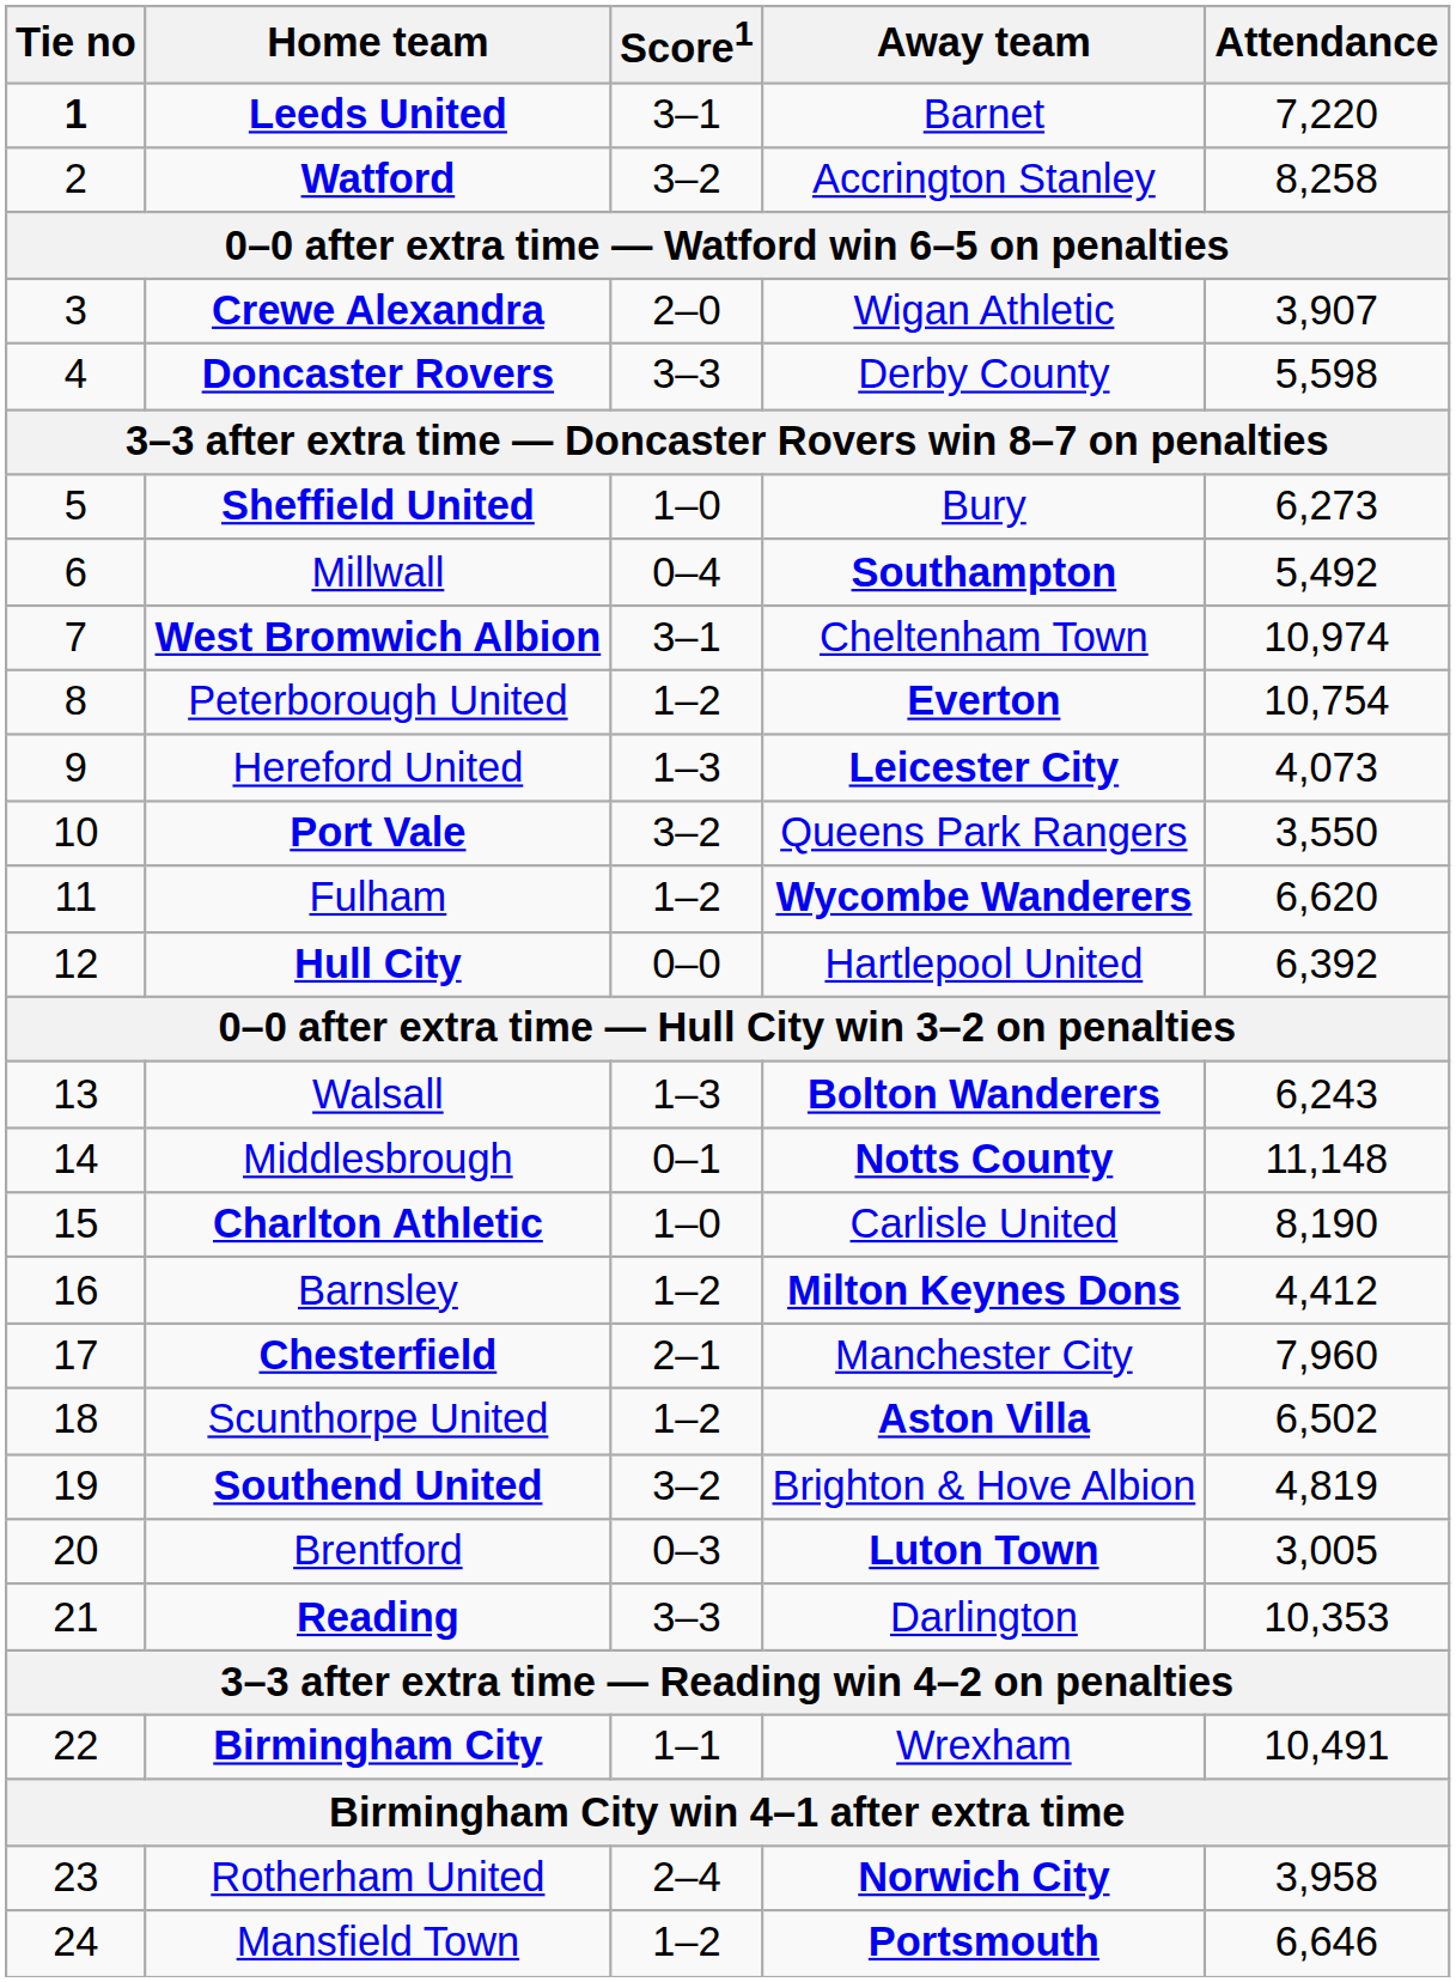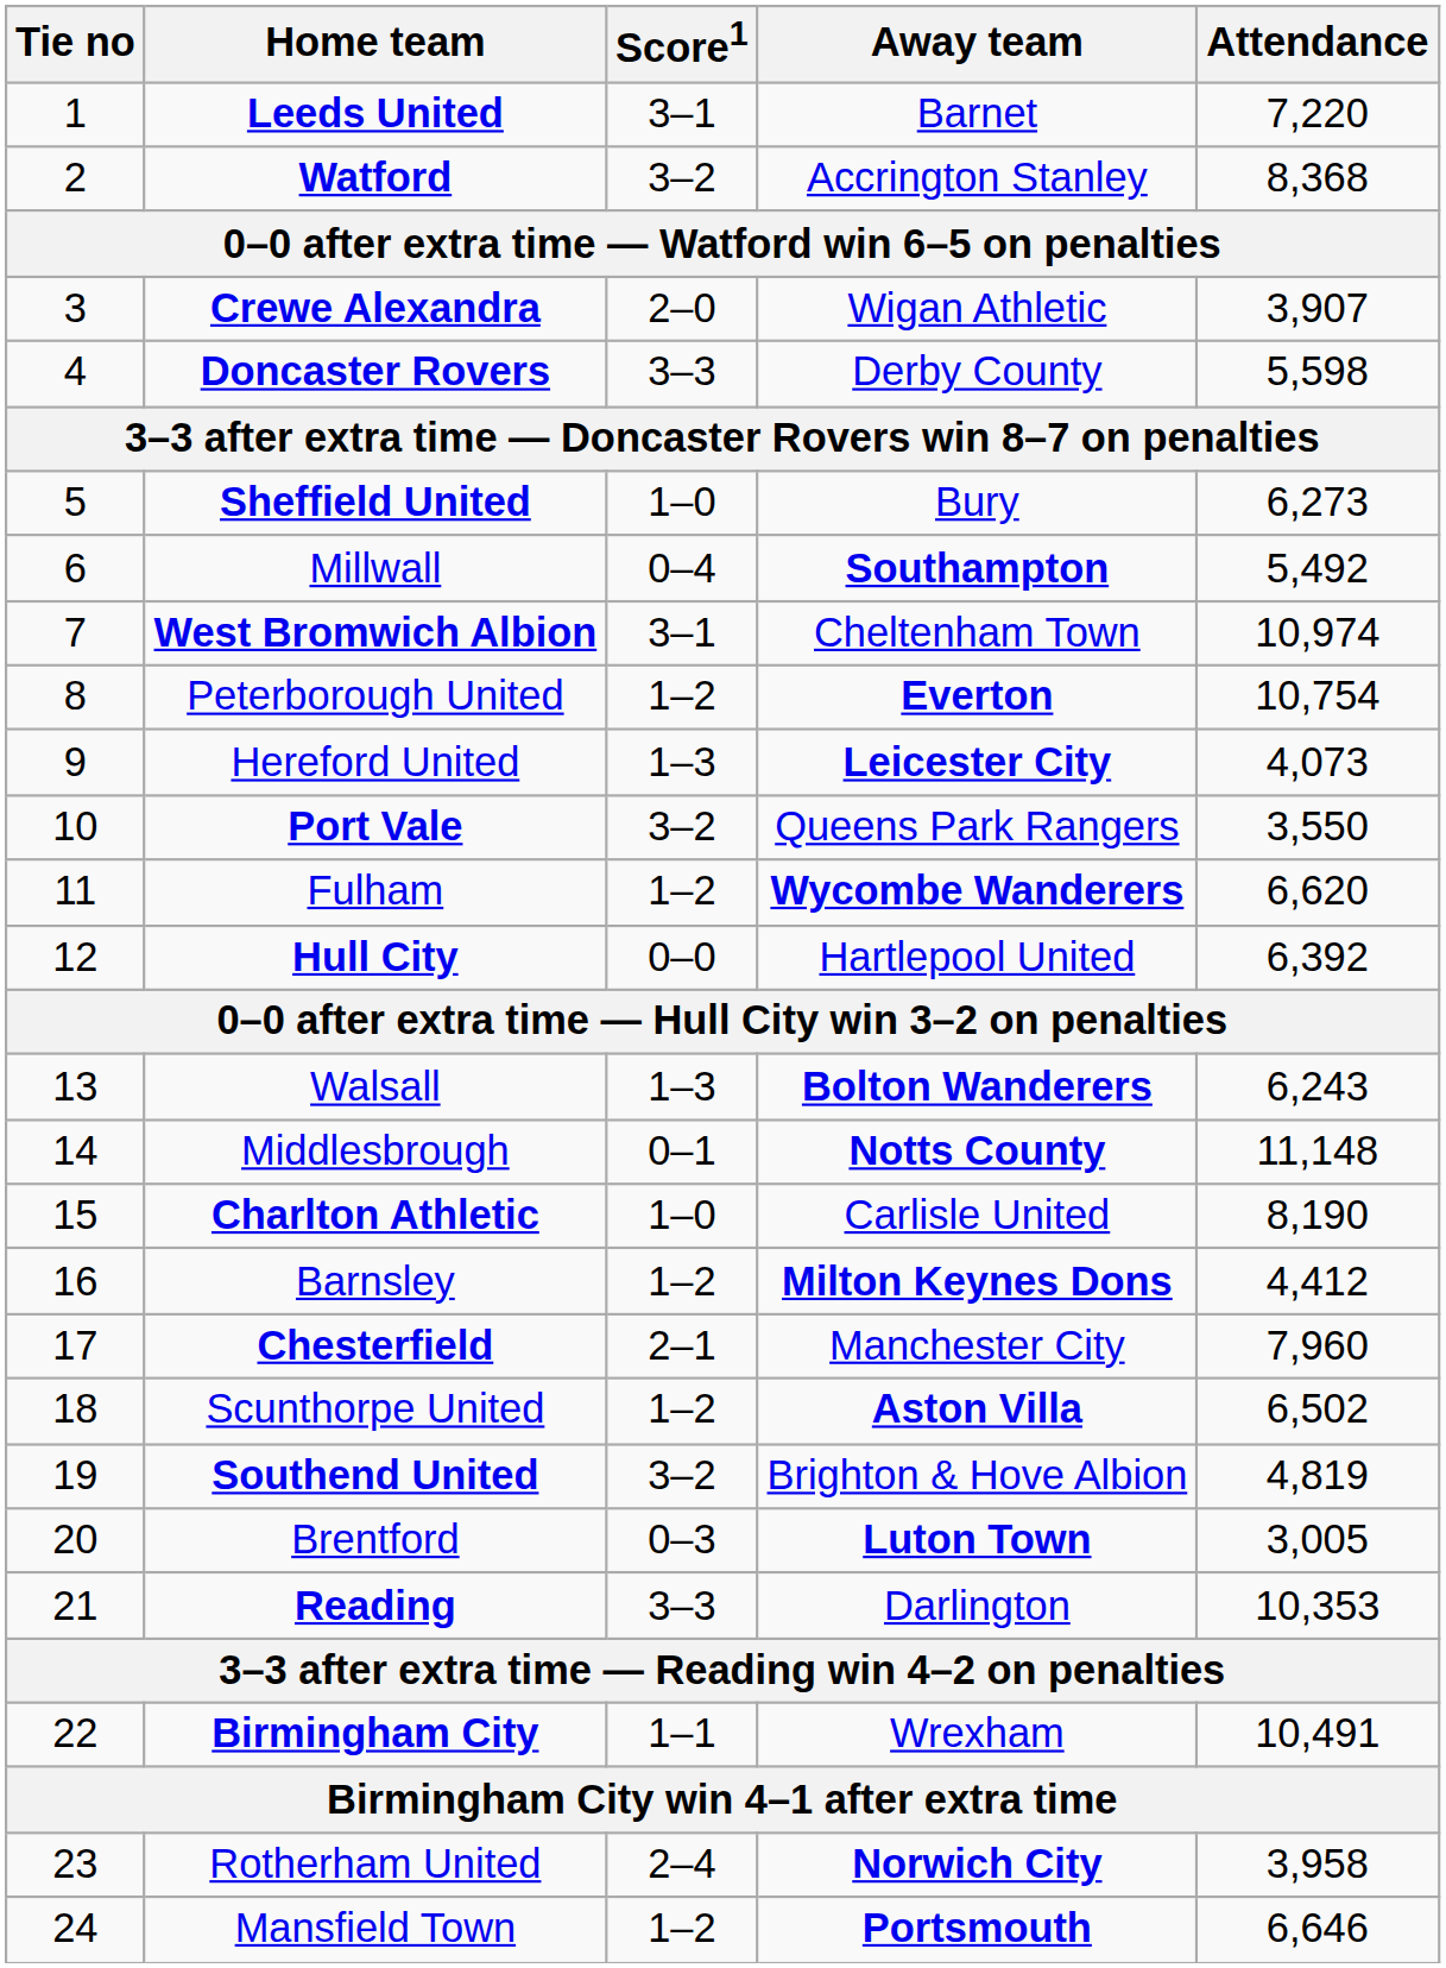 <table class="wikitable" style="text-align: center">
 <tr>
 <th>Tie no</th>
 <th>Home team</th>
 <th>Score<sup>1</sup></th>
 <th>Away team</th>
 <th>Attendance</th>
 </tr>
 <tr>
-<td><strong>1</strong></td>
+<td>1</td>
 <td><strong><a href='#'>Leeds United</a></strong></td>
 <td>3–1</td>
 <td><a href='#'>Barnet</a></td>
 <td>7,220</td>
 </tr>
 <tr>
 <td>2</td>
 <td><strong><a href='#'>Watford</a></strong></td>
 <td>3–2</td>
 <td><a href='#'>Accrington Stanley</a></td>
-<td>8,258</td>
+<td>8,368</td>
 </tr>
 <tr>
 <th colspan="5">0–0 after extra time — Watford win 6–5 on penalties</th>
 </tr>
 <tr>
 <td>3</td>
 <td><strong><a href='#'>Crewe Alexandra</a></strong></td>
 <td>2–0</td>
 <td><a href='#'>Wigan Athletic</a></td>
 <td>3,907</td>
 </tr>
 <tr>
 <td>4</td>
 <td><strong><a href='#'>Doncaster Rovers</a></strong></td>
 <td>3–3</td>
 <td><a href='#'>Derby County</a></td>
 <td>5,598</td>
 </tr>
 <tr>
 <th colspan="5">3–3 after extra time — Doncaster Rovers win 8–7 on penalties</th>
 </tr>
 <tr>
 <td>5</td>
 <td><strong><a href='#'>Sheffield United</a></strong></td>
 <td>1–0</td>
 <td><a href='#'>Bury</a></td>
 <td>6,273</td>
 </tr>
 <tr>
 <td>6</td>
 <td><a href='#'>Millwall</a></td>
 <td>0–4</td>
 <td><strong><a href='#'>Southampton</a></strong></td>
 <td>5,492</td>
 </tr>
 <tr>
 <td>7</td>
 <td><strong><a href='#'>West Bromwich Albion</a></strong></td>
 <td>3–1</td>
 <td><a href='#'>Cheltenham Town</a></td>
 <td>10,974</td>
 </tr>
 <tr>
 <td>8</td>
 <td><a href='#'>Peterborough United</a></td>
 <td>1–2</td>
 <td><strong><a href='#'>Everton</a></strong></td>
 <td>10,754</td>
 </tr>
 <tr>
 <td>9</td>
 <td><a href='#'>Hereford United</a></td>
 <td>1–3</td>
 <td><strong><a href='#'>Leicester City</a></strong></td>
 <td>4,073</td>
 </tr>
 <tr>
 <td>10</td>
 <td><strong><a href='#'>Port Vale</a></strong></td>
 <td>3–2</td>
 <td><a href='#'>Queens Park Rangers</a></td>
 <td>3,550</td>
 </tr>
 <tr>
 <td>11</td>
 <td><a href='#'>Fulham</a></td>
 <td>1–2</td>
 <td><strong><a href='#'>Wycombe Wanderers</a></strong></td>
 <td>6,620</td>
 </tr>
 <tr>
 <td>12</td>
 <td><strong><a href='#'>Hull City</a></strong></td>
 <td>0–0</td>
 <td><a href='#'>Hartlepool United</a></td>
 <td>6,392</td>
 </tr>
 <tr>
 <th colspan="5">0–0 after extra time — Hull City win 3–2 on penalties</th>
 </tr>
 <tr>
 <td>13</td>
 <td><a href='#'>Walsall</a></td>
 <td>1–3</td>
 <td><strong><a href='#'>Bolton Wanderers</a></strong></td>
 <td>6,243</td>
 </tr>
 <tr>
 <td>14</td>
 <td><a href='#'>Middlesbrough</a></td>
 <td>0–1</td>
 <td><strong><a href='#'>Notts County</a></strong></td>
 <td>11,148</td>
 </tr>
 <tr>
 <td>15</td>
 <td><strong><a href='#'>Charlton Athletic</a></strong></td>
 <td>1–0</td>
 <td><a href='#'>Carlisle United</a></td>
 <td>8,190</td>
 </tr>
 <tr>
 <td>16</td>
 <td><a href='#'>Barnsley</a></td>
 <td>1–2</td>
 <td><strong><a href='#'>Milton Keynes Dons</a></strong></td>
 <td>4,412</td>
 </tr>
 <tr>
 <td>17</td>
 <td><strong><a href='#'>Chesterfield</a></strong></td>
 <td>2–1</td>
 <td><a href='#'>Manchester City</a></td>
 <td>7,960</td>
 </tr>
 <tr>
 <td>18</td>
 <td><a href='#'>Scunthorpe United</a></td>
 <td>1–2</td>
 <td><strong><a href='#'>Aston Villa</a></strong></td>
 <td>6,502</td>
 </tr>
 <tr>
 <td>19</td>
 <td><strong><a href='#'>Southend United</a></strong></td>
 <td>3–2</td>
 <td><a href='#'>Brighton & Hove Albion</a></td>
 <td>4,819</td>
 </tr>
 <tr>
 <td>20</td>
 <td><a href='#'>Brentford</a></td>
 <td>0–3</td>
 <td><strong><a href='#'>Luton Town</a></strong></td>
 <td>3,005</td>
 </tr>
 <tr>
 <td>21</td>
 <td><strong><a href='#'>Reading</a></strong></td>
 <td>3–3</td>
 <td><a href='#'>Darlington</a></td>
 <td>10,353</td>
 </tr>
 <tr>
 <th colspan="5">3–3 after extra time — Reading win 4–2 on penalties</th>
 </tr>
 <tr>
 <td>22</td>
 <td><strong><a href='#'>Birmingham City</a></strong></td>
 <td>1–1</td>
 <td><a href='#'>Wrexham</a></td>
 <td>10,491</td>
 </tr>
 <tr>
 <th colspan="5">Birmingham City win 4–1 after extra time</th>
 </tr>
 <tr>
 <td>23</td>
 <td><a href='#'>Rotherham United</a></td>
 <td>2–4</td>
 <td><strong><a href='#'>Norwich City</a></strong></td>
 <td>3,958</td>
 </tr>
 <tr>
 <td>24</td>
 <td><a href='#'>Mansfield Town</a></td>
 <td>1–2</td>
 <td><strong><a href='#'>Portsmouth</a></strong></td>
 <td>6,646</td>
 </tr>
 </table>
